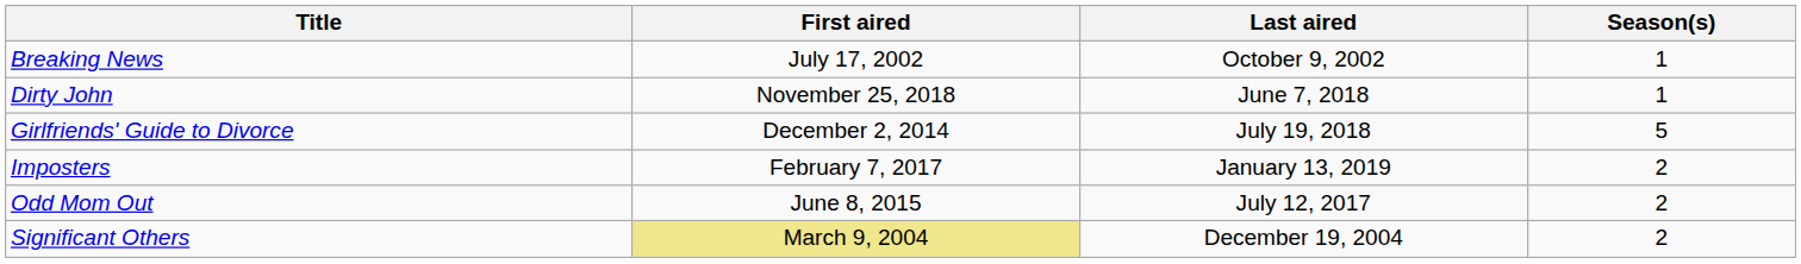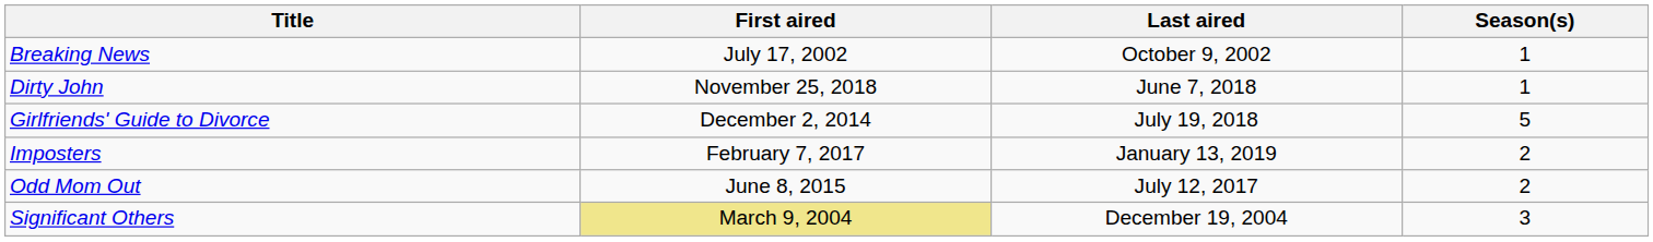 <table class="wikitable plainrowheaders sortable" style="width:100%;text-align:center;">
 <tr>
 <th style="width:35%;">Title</th>
 <th style="width:25%;">First aired</th>
 <th style="width:25%;">Last aired</th>
 <th style="width:15%;">Season(s)</th>
 </tr>
 <tr>
 <td scope="row" style="text-align:left;"><em><a href='#'>Breaking News</a></em></td>
 <td>July 17, 2002</td>
 <td>October 9, 2002</td>
 <td>1</td>
 </tr>
 <tr>
 <td scope="row" style="text-align:left;"><em><a href='#'>Dirty John</a></em></td>
 <td>November 25, 2018</td>
 <td>June 7, 2018</td>
 <td>1</td>
 </tr>
 <tr>
 <td scope="row" style="text-align:left;"><em><a href='#'>Girlfriends' Guide to Divorce</a></em></td>
 <td>December 2, 2014</td>
 <td>July 19, 2018</td>
 <td>5</td>
 </tr>
 <tr>
 <td scope="row" style="text-align:left;"><em><a href='#'>Imposters</a></em></td>
 <td>February 7, 2017</td>
 <td>January 13, 2019</td>
 <td>2</td>
 </tr>
 <tr>
 <td scope="row" style="text-align:left;"><em><a href='#'>Odd Mom Out</a></em></td>
 <td>June 8, 2015</td>
 <td>July 12, 2017</td>
 <td>2</td>
 </tr>
 <tr>
 <td scope="row" style="text-align:left;"><em><a href='#'>Significant Others</a></em></td>
 <td style="background: khaki;">March 9, 2004</td>
 <td>December 19, 2004</td>
-<td>2</td>
+<td>3</td>
 </tr>
 </table>
